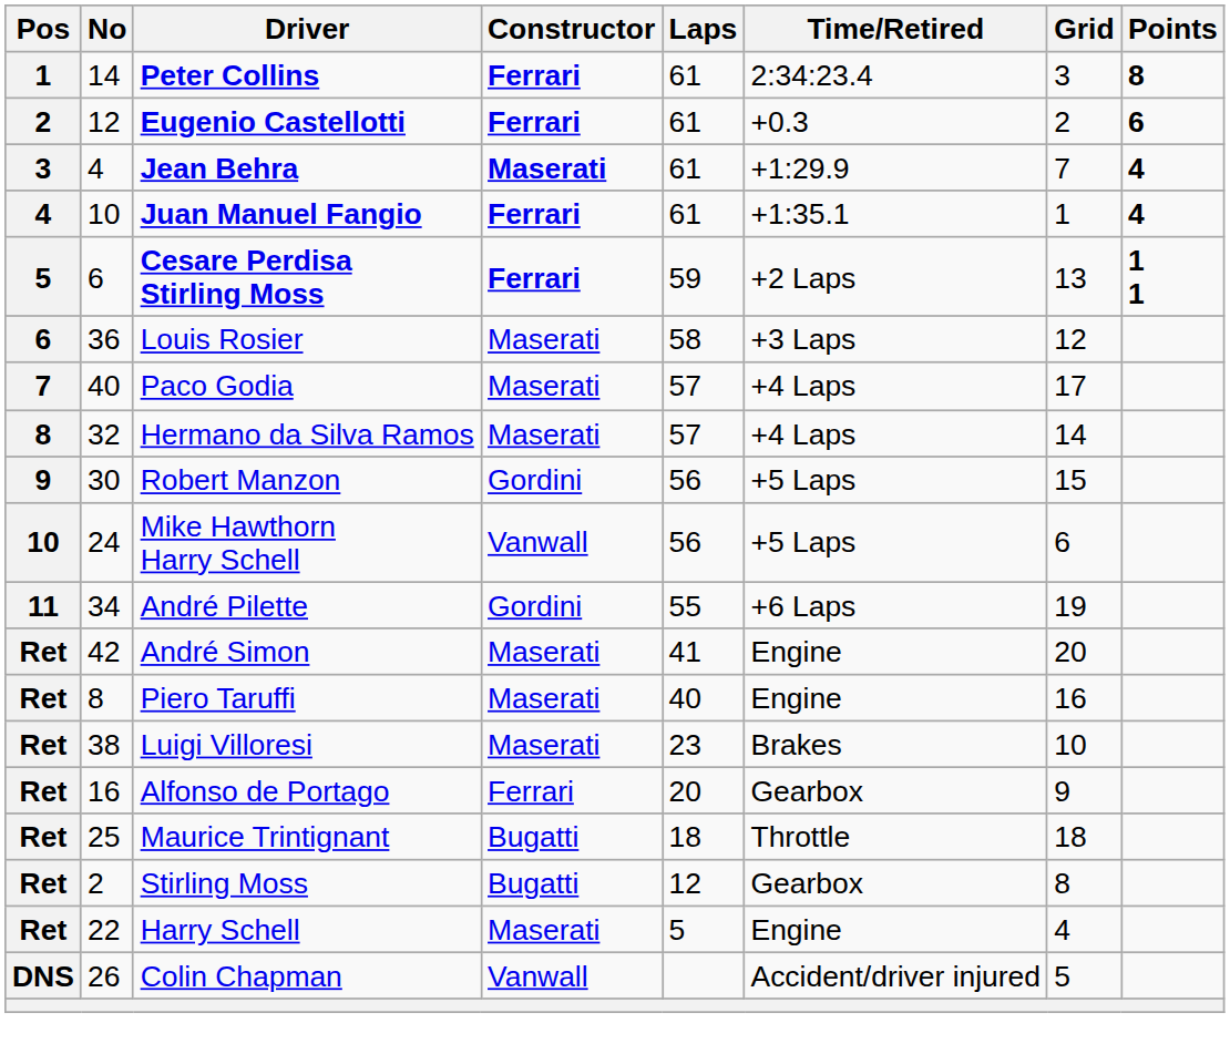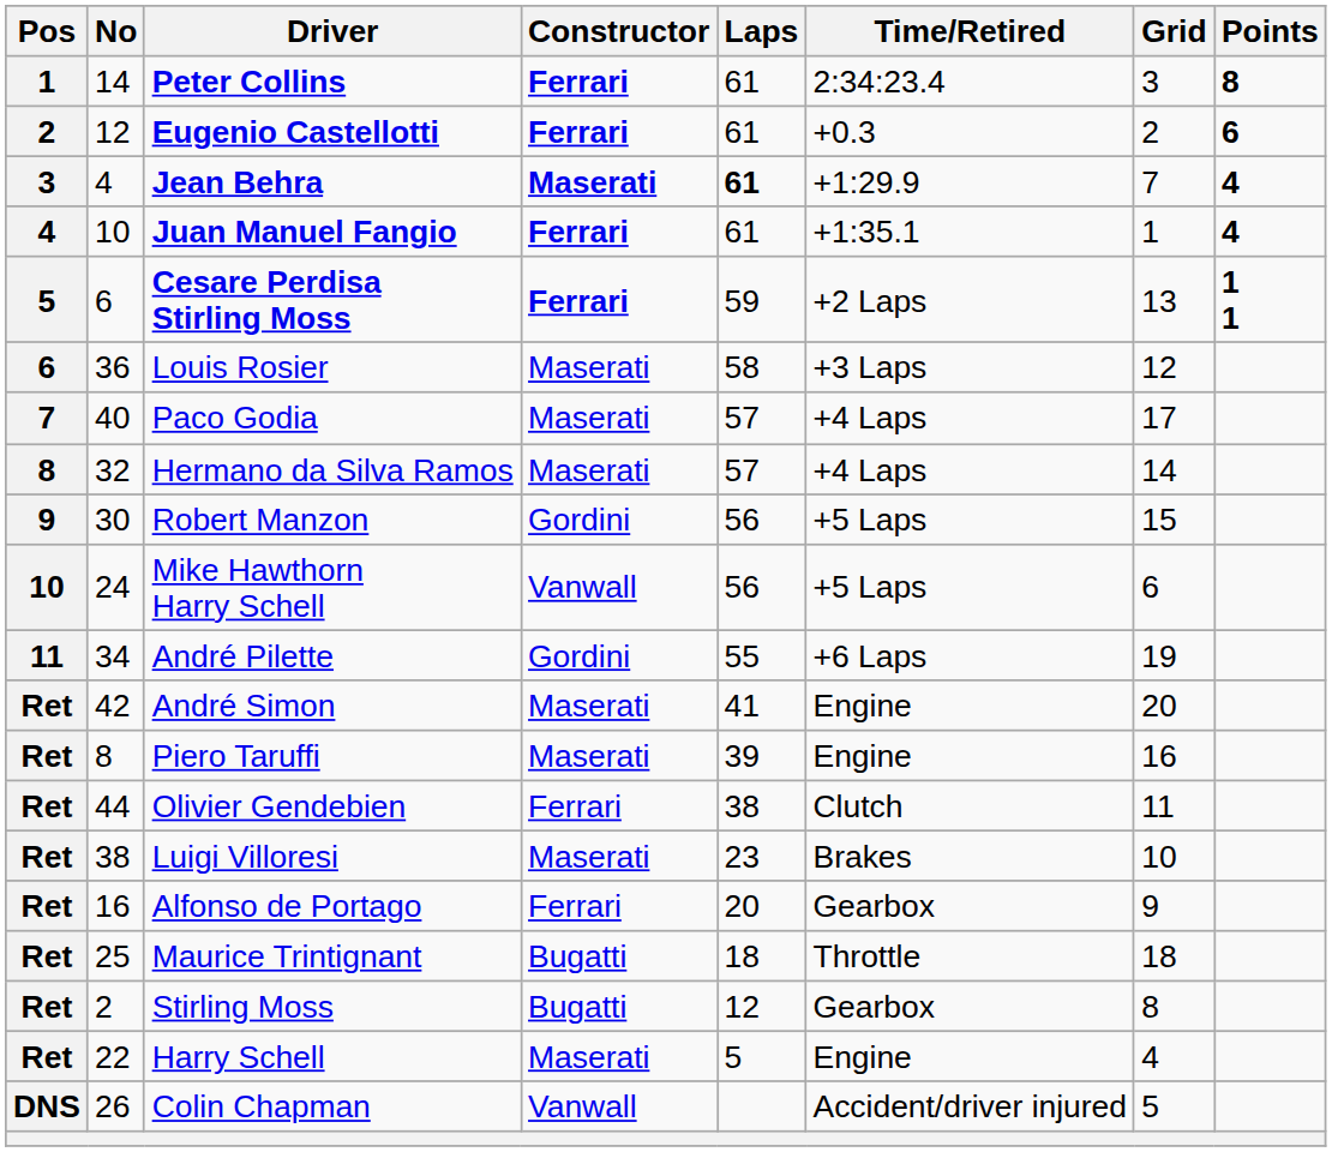 <table class="wikitable" style="font-size: 95%;">
 <tr>
 <th>Pos</th>
 <th>No</th>
 <th>Driver</th>
 <th>Constructor</th>
 <th>Laps</th>
 <th>Time/Retired</th>
 <th>Grid</th>
 <th>Points</th>
 </tr>
 <tr>
 <th>1</th>
 <td>14</td>
 <td> <strong><a href='#'>Peter Collins</a></strong></td>
 <td><strong><a href='#'>Ferrari</a></strong></td>
 <td>61</td>
 <td>2:34:23.4</td>
 <td>3</td>
 <td><strong>8</strong></td>
 </tr>
 <tr>
 <th>2</th>
 <td>12</td>
 <td> <strong><a href='#'>Eugenio Castellotti</a></strong></td>
 <td><strong><a href='#'>Ferrari</a></strong></td>
 <td>61</td>
 <td>+0.3</td>
 <td>2</td>
 <td><strong>6</strong></td>
 </tr>
 <tr>
 <th>3</th>
 <td>4</td>
 <td> <strong><a href='#'>Jean Behra</a></strong></td>
 <td><strong><a href='#'>Maserati</a></strong></td>
-<td>61</td>
+<td><strong>61</strong></td>
 <td>+1:29.9</td>
 <td>7</td>
 <td><strong>4</strong></td>
 </tr>
 <tr>
 <th>4</th>
 <td>10</td>
 <td> <strong><a href='#'>Juan Manuel Fangio</a></strong></td>
 <td><strong><a href='#'>Ferrari</a></strong></td>
 <td>61</td>
 <td>+1:35.1</td>
 <td>1</td>
 <td><strong>4</strong></td>
 </tr>
 <tr>
 <th>5</th>
 <td>6</td>
 <td> <strong><a href='#'>Cesare Perdisa</a></strong><br> <strong><a href='#'>Stirling Moss</a></strong></td>
 <td><strong><a href='#'>Ferrari</a></strong></td>
 <td>59</td>
 <td>+2 Laps</td>
 <td>13</td>
 <td><strong>1</strong><br><strong>1</strong></td>
 </tr>
 <tr>
 <th>6</th>
 <td>36</td>
 <td> <a href='#'>Louis Rosier</a></td>
 <td><a href='#'>Maserati</a></td>
 <td>58</td>
 <td>+3 Laps</td>
 <td>12</td>
 <td></td>
 </tr>
 <tr>
 <th>7</th>
 <td>40</td>
 <td> <a href='#'>Paco Godia</a></td>
 <td><a href='#'>Maserati</a></td>
 <td>57</td>
 <td>+4 Laps</td>
 <td>17</td>
 <td></td>
 </tr>
 <tr>
 <th>8</th>
 <td>32</td>
 <td> <a href='#'>Hermano da Silva Ramos</a></td>
 <td><a href='#'>Maserati</a></td>
 <td>57</td>
 <td>+4 Laps</td>
 <td>14</td>
 <td></td>
 </tr>
 <tr>
 <th>9</th>
 <td>30</td>
 <td> <a href='#'>Robert Manzon</a></td>
 <td><a href='#'>Gordini</a></td>
 <td>56</td>
 <td>+5 Laps</td>
 <td>15</td>
 <td></td>
 </tr>
 <tr>
 <th>10</th>
 <td>24</td>
 <td> <a href='#'>Mike Hawthorn</a><br> <a href='#'>Harry Schell</a></td>
 <td><a href='#'>Vanwall</a></td>
 <td>56</td>
 <td>+5 Laps</td>
 <td>6</td>
 <td></td>
 </tr>
 <tr>
 <th>11</th>
 <td>34</td>
 <td> <a href='#'>André Pilette</a></td>
 <td><a href='#'>Gordini</a></td>
 <td>55</td>
 <td>+6 Laps</td>
 <td>19</td>
 <td></td>
 </tr>
 <tr>
 <th>Ret</th>
 <td>42</td>
 <td> <a href='#'>André Simon</a></td>
 <td><a href='#'>Maserati</a></td>
 <td>41</td>
 <td>Engine</td>
 <td>20</td>
 <td></td>
 </tr>
 <tr>
 <th>Ret</th>
 <td>8</td>
 <td> <a href='#'>Piero Taruffi</a></td>
 <td><a href='#'>Maserati</a></td>
-<td>40</td>
+<td>39</td>
 <td>Engine</td>
 <td>16</td>
+<td></td>
+</tr>
+<tr>
+<th>Ret</th>
+<td>44</td>
+<td> <a href='#'>Olivier Gendebien</a></td>
+<td><a href='#'>Ferrari</a></td>
+<td>38</td>
+<td>Clutch</td>
+<td>11</td>
 <td></td>
 </tr>
 <tr>
 <th>Ret</th>
 <td>38</td>
 <td> <a href='#'>Luigi Villoresi</a></td>
 <td><a href='#'>Maserati</a></td>
 <td>23</td>
 <td>Brakes</td>
 <td>10</td>
 <td></td>
 </tr>
 <tr>
 <th>Ret</th>
 <td>16</td>
 <td> <a href='#'>Alfonso de Portago</a></td>
 <td><a href='#'>Ferrari</a></td>
 <td>20</td>
 <td>Gearbox</td>
 <td>9</td>
 <td></td>
 </tr>
 <tr>
 <th>Ret</th>
 <td>25</td>
 <td> <a href='#'>Maurice Trintignant</a></td>
 <td><a href='#'>Bugatti</a></td>
 <td>18</td>
 <td>Throttle</td>
 <td>18</td>
 <td></td>
 </tr>
 <tr>
 <th>Ret</th>
 <td>2</td>
 <td> <a href='#'>Stirling Moss</a></td>
 <td><a href='#'>Bugatti</a></td>
 <td>12</td>
 <td>Gearbox</td>
 <td>8</td>
 <td></td>
 </tr>
 <tr>
 <th>Ret</th>
 <td>22</td>
 <td> <a href='#'>Harry Schell</a></td>
 <td><a href='#'>Maserati</a></td>
 <td>5</td>
 <td>Engine</td>
 <td>4</td>
 <td></td>
 </tr>
 <tr>
 <th>DNS</th>
 <td>26</td>
 <td> <a href='#'>Colin Chapman</a></td>
 <td><a href='#'>Vanwall</a></td>
 <td></td>
 <td>Accident/driver injured</td>
 <td>5</td>
 <td></td>
 </tr>
 <tr>
 <th colspan="8"></th>
 </tr>
 </table>
